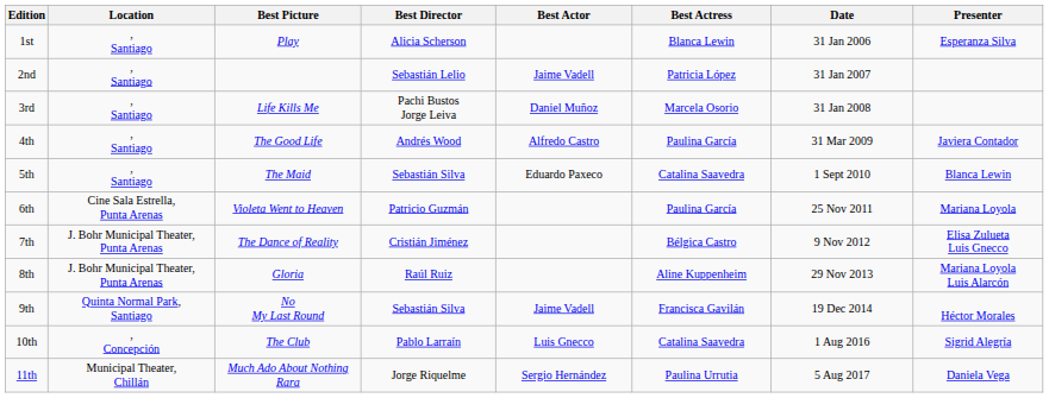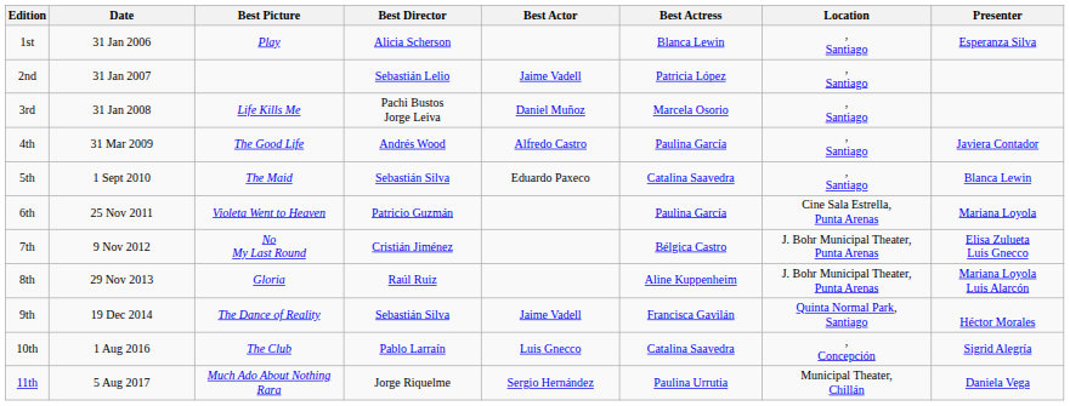 <table class="wikitable" style="margin:0 auto; font-size: 90%; text-align: center">
 <tr>
 <th style="width:25px;">Edition</th>
-<th style="width:250px;">Location</th>
+<th style="width:225px;">Date</th>
 <th style="width:225px;">Best Picture</th>
 <th style="width:200px;">Best Director</th>
 <th style="width:200px;">Best Actor</th>
 <th style="width:200px;">Best Actress</th>
-<th style="width:225px;">Date</th>
+<th style="width:250px;">Location</th>
 <th style="width:190px;">Presenter</th>
 </tr>
 <tr>
 <td>1st</td>
-<td>,<br><a href='#'>Santiago</a></td>
+<td>31 Jan 2006</td>
 <td><em><a href='#'>Play</a></em></td>
 <td><a href='#'>Alicia Scherson</a></td>
 <td></td>
 <td><a href='#'>Blanca Lewin</a></td>
-<td>31 Jan 2006</td>
+<td>,<br><a href='#'>Santiago</a></td>
 <td><a href='#'>Esperanza Silva</a></td>
 </tr>
 <tr>
 <td>2nd</td>
-<td>,<br><a href='#'>Santiago</a></td>
+<td>31 Jan 2007</td>
 <td><em></em></td>
 <td><a href='#'>Sebastián Lelio</a></td>
 <td><a href='#'>Jaime Vadell</a></td>
 <td><a href='#'>Patricia López</a></td>
-<td>31 Jan 2007</td>
+<td>,<br><a href='#'>Santiago</a></td>
 <td></td>
 </tr>
 <tr>
 <td>3rd</td>
-<td>,<br><a href='#'>Santiago</a></td>
+<td>31 Jan 2008</td>
 <td><em><a href='#'>Life Kills Me</a></em></td>
 <td>Pachi Bustos<br>Jorge Leiva</td>
 <td><a href='#'>Daniel Muñoz</a></td>
 <td><a href='#'>Marcela Osorio</a></td>
-<td>31 Jan 2008</td>
+<td>,<br><a href='#'>Santiago</a></td>
 <td></td>
 </tr>
 <tr>
 <td>4th</td>
-<td>,<br><a href='#'>Santiago</a></td>
+<td>31 Mar 2009</td>
 <td><em><a href='#'>The Good Life</a></em></td>
 <td><a href='#'>Andrés Wood</a></td>
 <td><a href='#'>Alfredo Castro</a></td>
 <td><a href='#'>Paulina García</a></td>
-<td>31 Mar 2009</td>
+<td>,<br><a href='#'>Santiago</a></td>
 <td><a href='#'>Javiera Contador</a></td>
 </tr>
 <tr>
 <td>5th</td>
-<td>,<br><a href='#'>Santiago</a></td>
+<td>1 Sept 2010</td>
 <td><em><a href='#'>The Maid</a></em></td>
 <td><a href='#'>Sebastián Silva</a></td>
 <td>Eduardo Paxeco</td>
 <td><a href='#'>Catalina Saavedra</a></td>
-<td>1 Sept 2010</td>
+<td>,<br><a href='#'>Santiago</a></td>
 <td><a href='#'>Blanca Lewin</a></td>
 </tr>
 <tr>
 <td>6th</td>
-<td>Cine Sala Estrella,<br><a href='#'>Punta Arenas</a></td>
+<td>25 Nov 2011</td>
 <td><em><a href='#'>Violeta Went to Heaven</a></em></td>
 <td><a href='#'>Patricio Guzmán</a></td>
 <td></td>
 <td><a href='#'>Paulina García</a></td>
-<td>25 Nov 2011</td>
+<td>Cine Sala Estrella,<br><a href='#'>Punta Arenas</a></td>
 <td><a href='#'>Mariana Loyola</a></td>
 </tr>
 <tr>
 <td>7th</td>
-<td>J. Bohr Municipal Theater,<br><a href='#'>Punta Arenas</a></td>
-<td><em><a href='#'>The Dance of Reality</a></em></td>
+<td>9 Nov 2012</td>
+<td><em><a href='#'>No</a></em><br><em><a href='#'>My Last Round</a></em></td>
 <td><a href='#'>Cristián Jiménez</a></td>
 <td></td>
 <td><a href='#'>Bélgica Castro</a></td>
-<td>9 Nov 2012</td>
+<td>J. Bohr Municipal Theater,<br><a href='#'>Punta Arenas</a></td>
 <td><a href='#'>Elisa Zulueta</a><br><a href='#'>Luis Gnecco</a></td>
 </tr>
 <tr>
 <td>8th</td>
-<td>J. Bohr Municipal Theater,<br><a href='#'>Punta Arenas</a></td>
+<td>29 Nov 2013</td>
 <td><em><a href='#'>Gloria</a></em></td>
 <td><a href='#'>Raúl Ruiz</a></td>
 <td></td>
 <td><a href='#'>Aline Kuppenheim</a></td>
-<td>29 Nov 2013</td>
+<td>J. Bohr Municipal Theater,<br><a href='#'>Punta Arenas</a></td>
 <td><a href='#'>Mariana Loyola</a><br><a href='#'>Luis Alarcón</a></td>
 </tr>
 <tr>
 <td>9th</td>
-<td><a href='#'>Quinta Normal Park</a>,<br><a href='#'>Santiago</a></td>
-<td><em><a href='#'>No</a></em><br><em><a href='#'>My Last Round</a></em></td>
+<td>19 Dec 2014</td>
+<td><em><a href='#'>The Dance of Reality</a></em></td>
 <td><a href='#'>Sebastián Silva</a></td>
 <td><a href='#'>Jaime Vadell</a></td>
 <td><a href='#'>Francisca Gavilán</a></td>
-<td>19 Dec 2014</td>
+<td><a href='#'>Quinta Normal Park</a>,<br><a href='#'>Santiago</a></td>
 <td><br><a href='#'>Héctor Morales</a></td>
 </tr>
 <tr>
 <td>10th</td>
-<td>,<br><a href='#'>Concepción</a></td>
+<td>1 Aug 2016</td>
 <td><em><a href='#'>The Club</a></em></td>
 <td><a href='#'>Pablo Larraín</a></td>
 <td><a href='#'>Luis Gnecco</a></td>
 <td><a href='#'>Catalina Saavedra</a></td>
-<td>1 Aug 2016</td>
+<td>,<br><a href='#'>Concepción</a></td>
 <td><a href='#'>Sigrid Alegría</a><br></td>
 </tr>
 <tr>
 <td><a href='#'>11th</a></td>
-<td>Municipal Theater,<br><a href='#'>Chillán</a></td>
+<td>5 Aug 2017</td>
 <td><em><a href='#'>Much Ado About Nothing</a></em><br><em><a href='#'>Rara</a></em></td>
 <td>Jorge Riquelme</td>
 <td><a href='#'>Sergio Hernández</a></td>
 <td><a href='#'>Paulina Urrutia</a></td>
-<td>5 Aug 2017</td>
+<td>Municipal Theater,<br><a href='#'>Chillán</a></td>
 <td><a href='#'>Daniela Vega</a><br></td>
 </tr>
 </table>
